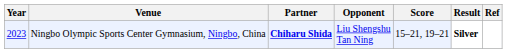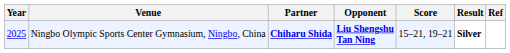 <table class="sortable wikitable" style="font-size: 90%;">
 <tr>
 <th>Year</th>
 <th>Venue</th>
 <th>Partner</th>
 <th>Opponent</th>
 <th>Score</th>
 <th>Result</th>
 <th>Ref</th>
 </tr>
 <tr style="background:#ECF2FF">
-<td align="center"><a href='#'>2023</a></td>
+<td align="center"><a href='#'>2025</a></td>
 <td align="left">Ningbo Olympic Sports Center Gymnasium, <a href='#'>Ningbo</a>, China</td>
 <td align="left"><strong> <a href='#'>Chiharu Shida</a></strong></td>
-<td align="left"> <a href='#'>Liu Shengshu</a><br> <a href='#'>Tan Ning</a></td>
+<td align="left"><strong> <a href='#'>Liu Shengshu</a><br> <a href='#'>Tan Ning</a></strong></td>
 <td align="left">15–21, 19–21</td>
 <td style="text-align:left; background:white"> <strong>Silver</strong></td>
 <td style="text-align:center; background: white"></td>
 </tr>
 </table>
